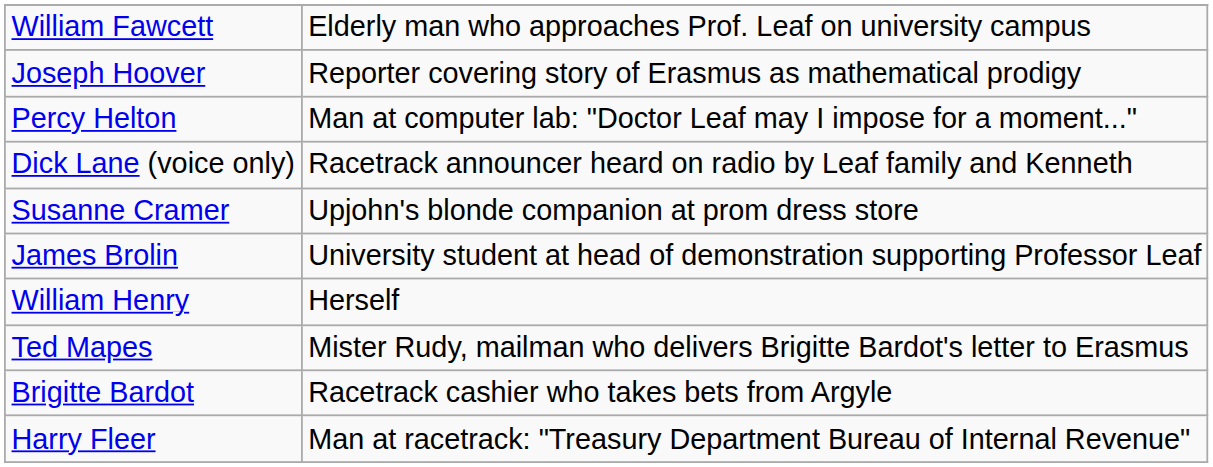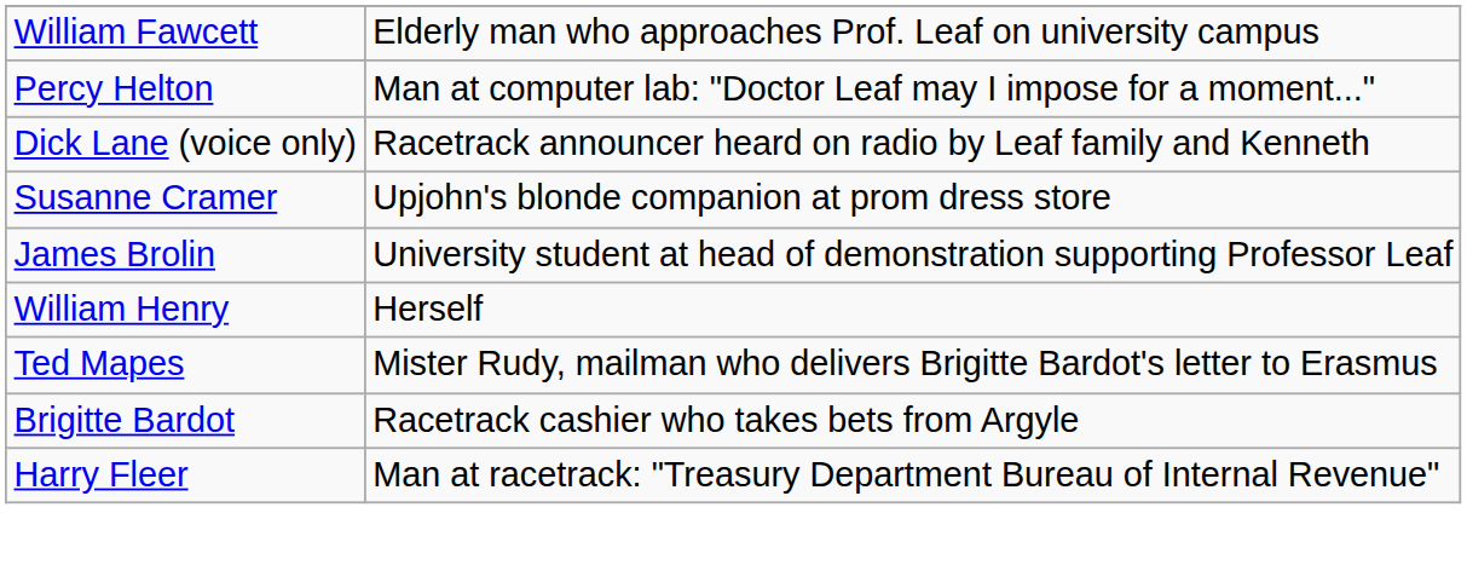 <table class=wikitable>
 <tr>
 </tr>
 <tr>
 <td><a href='#'>William Fawcett</a></td>
 <td>Elderly man who approaches Prof. Leaf on university campus</td>
-</tr>
-<tr>
-<td><a href='#'>Joseph Hoover</a></td>
-<td>Reporter covering story of Erasmus as mathematical prodigy</td>
 </tr>
 <tr>
 <td><a href='#'>Percy Helton</a></td>
 <td>Man at computer lab: "Doctor Leaf may I impose for a moment..."</td>
 </tr>
 <tr>
 <td><a href='#'>Dick Lane</a> (voice only)</td>
 <td>Racetrack announcer heard on radio by Leaf family and Kenneth</td>
 </tr>
 <tr>
 <td><a href='#'>Susanne Cramer</a></td>
 <td>Upjohn's blonde companion at prom dress store</td>
 </tr>
 <tr>
 <td><a href='#'>James Brolin</a></td>
 <td>University student at head of demonstration supporting Professor Leaf</td>
 </tr>
 <tr>
 <td><a href='#'>William Henry</a></td>
 <td>Herself</td>
 </tr>
 <tr>
 <td><a href='#'>Ted Mapes</a></td>
 <td>Mister Rudy, mailman who delivers Brigitte Bardot's letter to Erasmus</td>
 </tr>
 <tr>
 <td><a href='#'>Brigitte Bardot</a></td>
 <td>Racetrack cashier who takes bets from Argyle</td>
 </tr>
 <tr>
 <td><a href='#'>Harry Fleer</a></td>
 <td>Man at racetrack: "Treasury Department Bureau of Internal Revenue"</td>
 </tr>
 </table>
